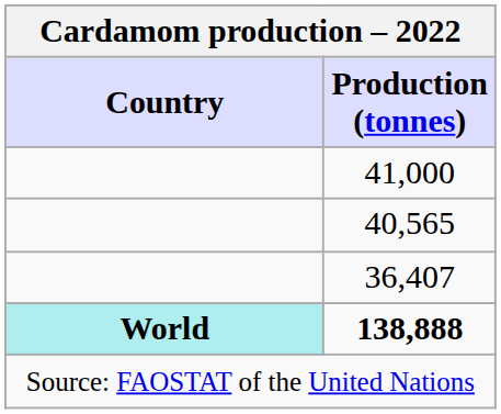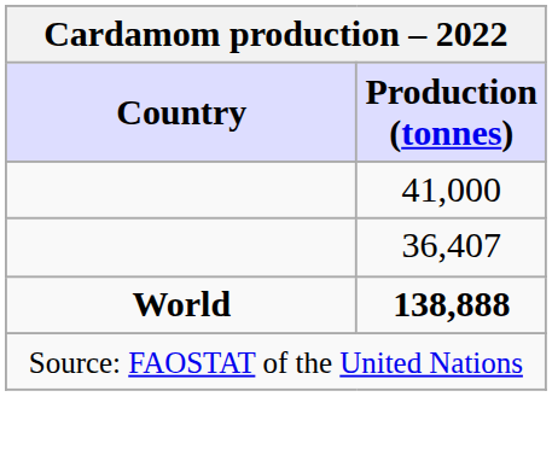 <table class="wikitable floatright" style="width:15em; text-align:center;">
 <tr>
 <th colspan=2>Cardamom production – 2022</th>
 </tr>
 <tr>
 <th style="background:#ddf; width:100%;">Country</th>
 <th style="background:#ddf; width:100%;">Production (<a href='#'>tonnes</a>)</th>
 </tr>
 <tr>
 <td></td>
 <td>41,000</td>
 </tr>
 <tr>
 <td></td>
-<td>40,565</td>
-</tr>
-<tr>
-<td></td>
 <td>36,407</td>
 </tr>
 <tr>
-<td style="background: paleturquoise;"><strong>World</strong></td>
+<td><strong>World</strong></td>
 <td><strong>138,888</strong></td>
 </tr>
 <tr>
 <td colspan=2><small>Source: <a href='#'>FAOSTAT</a> of the <a href='#'>United Nations</a></small></td>
 </tr>
 </table>
